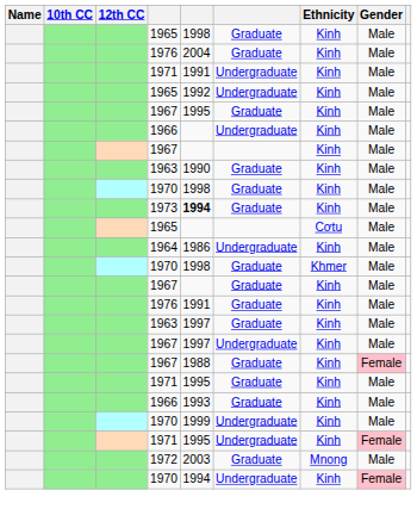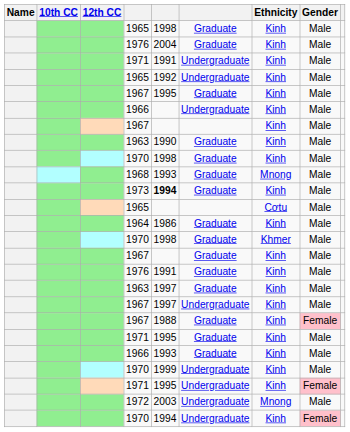 <table class="wikitable sortable" style=text-align:center>
 <tr>
 <th scope="col">Name</th>
 <th scope="col"><a href='#'>10th CC</a></th>
 <th scope="col"><a href='#'>12th CC</a></th>
 <th scope="col"></th>
 <th scope="col"></th>
 <th scope="col"></th>
 <th scope="col">Ethnicity</th>
 <th scope="col">Gender</th>
 <th scope="col" class="unsortable"></th>
 </tr>
 <tr>
 <th align="center" scope="row" style="font-weight:normal;"></th>
 <td bgcolor = LightGreen></td>
 <td bgcolor = LightGreen></td>
 <td>1965</td>
 <td>1998</td>
 <td><a href='#'>Graduate</a></td>
 <td><a href='#'>Kinh</a></td>
 <td>Male</td>
 <td></td>
 </tr>
 <tr>
 <th align="center" scope="row" style="font-weight:normal;"></th>
 <td bgcolor = LightGreen></td>
 <td bgcolor = LightGreen></td>
 <td>1976</td>
 <td>2004</td>
 <td><a href='#'>Graduate</a></td>
 <td><a href='#'>Kinh</a></td>
 <td>Male</td>
 <td></td>
 </tr>
 <tr>
 <th align="center" scope="row" style="font-weight:normal;"></th>
 <td bgcolor = LightGreen></td>
 <td bgcolor = LightGreen></td>
 <td>1971</td>
 <td>1991</td>
 <td><a href='#'>Undergraduate</a></td>
 <td><a href='#'>Kinh</a></td>
 <td>Male</td>
 <td></td>
 </tr>
 <tr>
 <th align="center" scope="row" style="font-weight:normal;"></th>
 <td bgcolor = LightGreen></td>
 <td bgcolor = LightGreen></td>
 <td>1965</td>
 <td>1992</td>
 <td><a href='#'>Undergraduate</a></td>
 <td><a href='#'>Kinh</a></td>
 <td>Male</td>
 <td></td>
 </tr>
 <tr>
 <th align="center" scope="row" style="font-weight:normal;"></th>
 <td bgcolor = LightGreen></td>
 <td bgcolor = LightGreen></td>
 <td>1967</td>
 <td>1995</td>
 <td><a href='#'>Graduate</a></td>
 <td><a href='#'>Kinh</a></td>
 <td>Male</td>
 <td></td>
 </tr>
 <tr>
 <th align="center" scope="row" style="font-weight:normal;"></th>
 <td bgcolor = LightGreen></td>
 <td bgcolor = LightGreen></td>
 <td>1966</td>
 <td></td>
 <td><a href='#'>Undergraduate</a></td>
 <td><a href='#'>Kinh</a></td>
 <td>Male</td>
 <td></td>
 </tr>
 <tr>
 <th align="center" scope="row" style="font-weight:normal;"></th>
 <td bgcolor = LightGreen></td>
 <td bgcolor = PeachPuff></td>
 <td>1967</td>
 <td></td>
 <td></td>
 <td><a href='#'>Kinh</a></td>
 <td>Male</td>
 <td></td>
 </tr>
 <tr>
 <th align="center" scope="row" style="font-weight:normal;"></th>
 <td bgcolor = LightGreen></td>
 <td bgcolor = LightGreen></td>
 <td>1963</td>
 <td>1990</td>
 <td><a href='#'>Graduate</a></td>
 <td><a href='#'>Kinh</a></td>
 <td>Male</td>
 <td></td>
 </tr>
 <tr>
 <th align="center" scope="row" style="font-weight:normal;"></th>
 <td bgcolor = LightGreen></td>
 <td bgcolor = #B2FFFF></td>
 <td>1970</td>
 <td>1998</td>
 <td><a href='#'>Graduate</a></td>
 <td><a href='#'>Kinh</a></td>
 <td>Male</td>
 <td></td>
 </tr>
 <tr>
 <th align="center" scope="row" style="font-weight:normal;"></th>
+<td bgcolor = #B2FFFF></td>
+<td bgcolor = LightGreen></td>
+<td>1968</td>
+<td>1993</td>
+<td><a href='#'>Graduate</a></td>
+<td><a href='#'>Mnong</a></td>
+<td>Male</td>
+<td></td>
+</tr>
+<tr>
+<th align="center" scope="row" style="font-weight:normal;"></th>
 <td bgcolor = LightGreen></td>
 <td bgcolor = LightGreen></td>
 <td>1973</td>
 <td><strong>1994</strong></td>
 <td><a href='#'>Graduate</a></td>
 <td><a href='#'>Kinh</a></td>
 <td>Male</td>
 <td></td>
 </tr>
 <tr>
 <th align="center" scope="row" style="font-weight:normal;"></th>
 <td bgcolor = LightGreen></td>
 <td bgcolor = PeachPuff></td>
 <td>1965</td>
 <td></td>
 <td></td>
 <td><a href='#'>Cơtu</a></td>
 <td>Male</td>
 <td></td>
 </tr>
 <tr>
 <th align="center" scope="row" style="font-weight:normal;"></th>
 <td bgcolor = LightGreen></td>
 <td bgcolor = LightGreen></td>
 <td>1964</td>
 <td>1986</td>
-<td><a href='#'>Undergraduate</a></td>
+<td><a href='#'>Graduate</a></td>
 <td><a href='#'>Kinh</a></td>
 <td>Male</td>
 <td></td>
 </tr>
 <tr>
 <th align="center" scope="row" style="font-weight:normal;"></th>
 <td bgcolor = LightGreen></td>
 <td bgcolor = #B2FFFF></td>
 <td>1970</td>
 <td>1998</td>
 <td><a href='#'>Graduate</a></td>
 <td><a href='#'>Khmer</a></td>
 <td>Male</td>
 <td></td>
 </tr>
 <tr>
 <th align="center" scope="row" style="font-weight:normal;"></th>
 <td bgcolor = LightGreen></td>
 <td bgcolor = LightGreen></td>
 <td>1967</td>
 <td></td>
 <td><a href='#'>Graduate</a></td>
 <td><a href='#'>Kinh</a></td>
 <td>Male</td>
 <td></td>
 </tr>
 <tr>
 <th align="center" scope="row" style="font-weight:normal;"></th>
 <td bgcolor = LightGreen></td>
 <td bgcolor = LightGreen></td>
 <td>1976</td>
 <td>1991</td>
 <td><a href='#'>Graduate</a></td>
 <td><a href='#'>Kinh</a></td>
 <td>Male</td>
 <td></td>
 </tr>
 <tr>
 <th align="center" scope="row" style="font-weight:normal;"></th>
 <td bgcolor = LightGreen></td>
 <td bgcolor = LightGreen></td>
 <td>1963</td>
 <td>1997</td>
 <td><a href='#'>Graduate</a></td>
 <td><a href='#'>Kinh</a></td>
 <td>Male</td>
 <td></td>
 </tr>
 <tr>
 <th align="center" scope="row" style="font-weight:normal;"></th>
 <td bgcolor = LightGreen></td>
 <td bgcolor = LightGreen></td>
 <td>1967</td>
 <td>1997</td>
 <td><a href='#'>Undergraduate</a></td>
 <td><a href='#'>Kinh</a></td>
 <td>Male</td>
 <td></td>
 </tr>
 <tr>
 <th align="center" scope="row" style="font-weight:normal;"></th>
 <td bgcolor = LightGreen></td>
 <td bgcolor = LightGreen></td>
 <td>1967</td>
 <td>1988</td>
 <td><a href='#'>Graduate</a></td>
 <td><a href='#'>Kinh</a></td>
 <td style="background: Pink">Female</td>
 <td></td>
 </tr>
 <tr>
 <th align="center" scope="row" style="font-weight:normal;"></th>
 <td bgcolor = LightGreen></td>
 <td bgcolor = LightGreen></td>
 <td>1971</td>
 <td>1995</td>
 <td><a href='#'>Graduate</a></td>
 <td><a href='#'>Kinh</a></td>
 <td>Male</td>
 <td></td>
 </tr>
 <tr>
 <th align="center" scope="row" style="font-weight:normal;"></th>
 <td bgcolor = LightGreen></td>
 <td bgcolor = LightGreen></td>
 <td>1966</td>
 <td>1993</td>
 <td><a href='#'>Graduate</a></td>
 <td><a href='#'>Kinh</a></td>
 <td>Male</td>
 <td></td>
 </tr>
 <tr>
 <th align="center" scope="row" style="font-weight:normal;"></th>
 <td bgcolor = LightGreen></td>
 <td bgcolor = #B2FFFF></td>
 <td>1970</td>
 <td>1999</td>
 <td><a href='#'>Undergraduate</a></td>
 <td><a href='#'>Kinh</a></td>
 <td>Male</td>
 <td></td>
 </tr>
 <tr>
 <th align="center" scope="row" style="font-weight:normal;"></th>
 <td bgcolor = LightGreen></td>
 <td bgcolor = PeachPuff></td>
 <td>1971</td>
 <td>1995</td>
 <td><a href='#'>Undergraduate</a></td>
 <td><a href='#'>Kinh</a></td>
 <td style="background: Pink">Female</td>
 <td></td>
 </tr>
 <tr>
 <th align="center" scope="row" style="font-weight:normal;"></th>
 <td bgcolor = LightGreen></td>
 <td bgcolor = LightGreen></td>
 <td>1972</td>
 <td>2003</td>
-<td><a href='#'>Graduate</a></td>
+<td><a href='#'>Undergraduate</a></td>
 <td><a href='#'>Mnong</a></td>
 <td>Male</td>
 <td></td>
 </tr>
 <tr>
 <th align="center" scope="row" style="font-weight:normal;"></th>
 <td bgcolor = LightGreen></td>
 <td bgcolor = LightGreen></td>
 <td>1970</td>
 <td>1994</td>
 <td><a href='#'>Undergraduate</a></td>
 <td><a href='#'>Kinh</a></td>
 <td style="background: Pink">Female</td>
 <td></td>
 </tr>
 </table>
